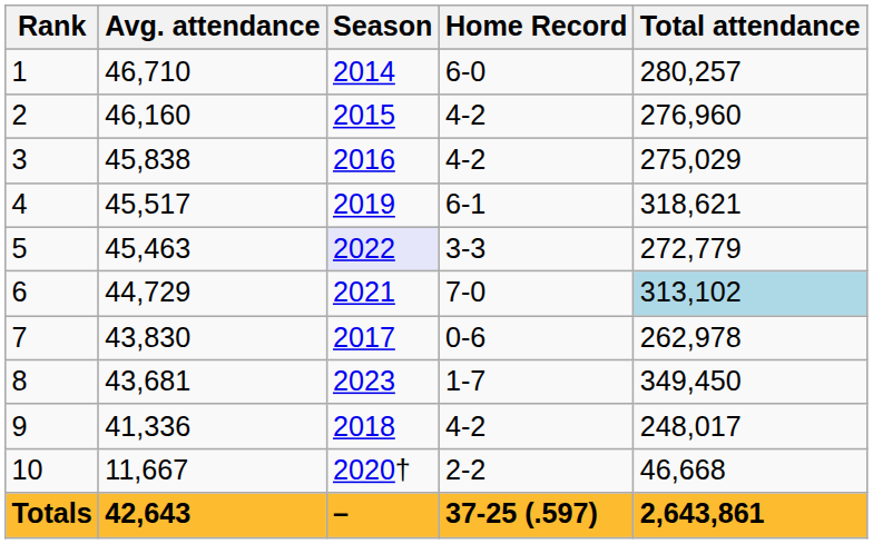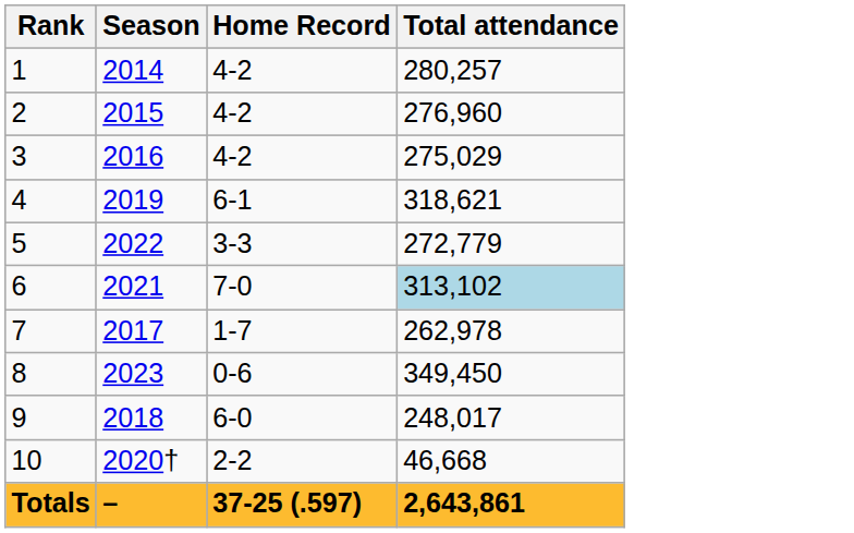 <table class="wikitable sortable">
 <tr>
 <th>Rank</th>
-<th>Avg. attendance</th>
 <th>Season</th>
 <th>Home Record</th>
 <th>Total attendance</th>
 </tr>
 <tr>
 <td>1</td>
-<td>46,710</td>
 <td><a href='#'>2014</a></td>
-<td>6-0</td>
+<td>4-2</td>
 <td>280,257</td>
 </tr>
 <tr>
 <td>2</td>
-<td>46,160</td>
 <td><a href='#'>2015</a></td>
 <td>4-2</td>
 <td>276,960</td>
 </tr>
 <tr>
 <td>3</td>
-<td>45,838</td>
 <td><a href='#'>2016</a></td>
 <td>4-2</td>
 <td>275,029</td>
 </tr>
 <tr>
 <td>4</td>
-<td>45,517</td>
 <td><a href='#'>2019</a></td>
 <td>6-1</td>
 <td>318,621</td>
 </tr>
 <tr>
 <td>5</td>
-<td>45,463</td>
-<td style="background: lavender;"><a href='#'>2022</a></td>
+<td><a href='#'>2022</a></td>
 <td>3-3</td>
 <td>272,779</td>
 </tr>
 <tr>
 <td>6</td>
-<td>44,729</td>
 <td><a href='#'>2021</a></td>
 <td>7-0</td>
 <td style="background: lightblue;">313,102</td>
 </tr>
 <tr>
 <td>7</td>
-<td>43,830</td>
 <td><a href='#'>2017</a></td>
-<td>0-6</td>
+<td>1-7</td>
 <td>262,978</td>
 </tr>
 <tr>
 <td>8</td>
-<td>43,681</td>
 <td><a href='#'>2023</a></td>
-<td>1-7</td>
+<td>0-6</td>
 <td>349,450</td>
 </tr>
 <tr>
 <td>9</td>
-<td>41,336</td>
 <td><a href='#'>2018</a></td>
-<td>4-2</td>
+<td>6-0</td>
 <td>248,017</td>
 </tr>
 <tr>
 <td>10</td>
-<td>11,667</td>
 <td><a href='#'>2020</a>†</td>
 <td>2-2</td>
 <td>46,668</td>
 </tr>
 <tr style="background:#fdbb2f;">
 <td><strong>Totals</strong></td>
-<td><strong>42,643</strong></td>
 <td><strong>–</strong></td>
 <td><strong>37-25 (.597)</strong></td>
 <td><strong>2,643,861</strong></td>
 </tr>
 </table>
